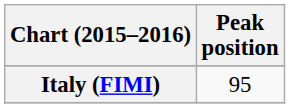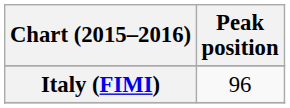 <table class="wikitable sortable plainrowheaders" style="text-align:center;">
 <tr>
 <th scope="col">Chart (2015–2016)</th>
 <th scope="col">Peak<br>position</th>
 </tr>
 <tr>
 </tr>
 <tr>
 </tr>
 <tr>
 </tr>
 <tr>
 </tr>
 <tr>
 </tr>
 <tr>
 </tr>
 <tr>
 </tr>
 <tr>
 <th scope="row">Italy (<a href='#'>FIMI</a>)</th>
-<td>95</td>
+<td>96</td>
 </tr>
 <tr>
 </tr>
 <tr>
 </tr>
 <tr>
 </tr>
 <tr>
 </tr>
 <tr>
 </tr>
 <tr>
 </tr>
 <tr>
 </tr>
 <tr>
 </tr>
 <tr>
 </tr>
 <tr>
 </tr>
 <tr>
 </tr>
 </table>
